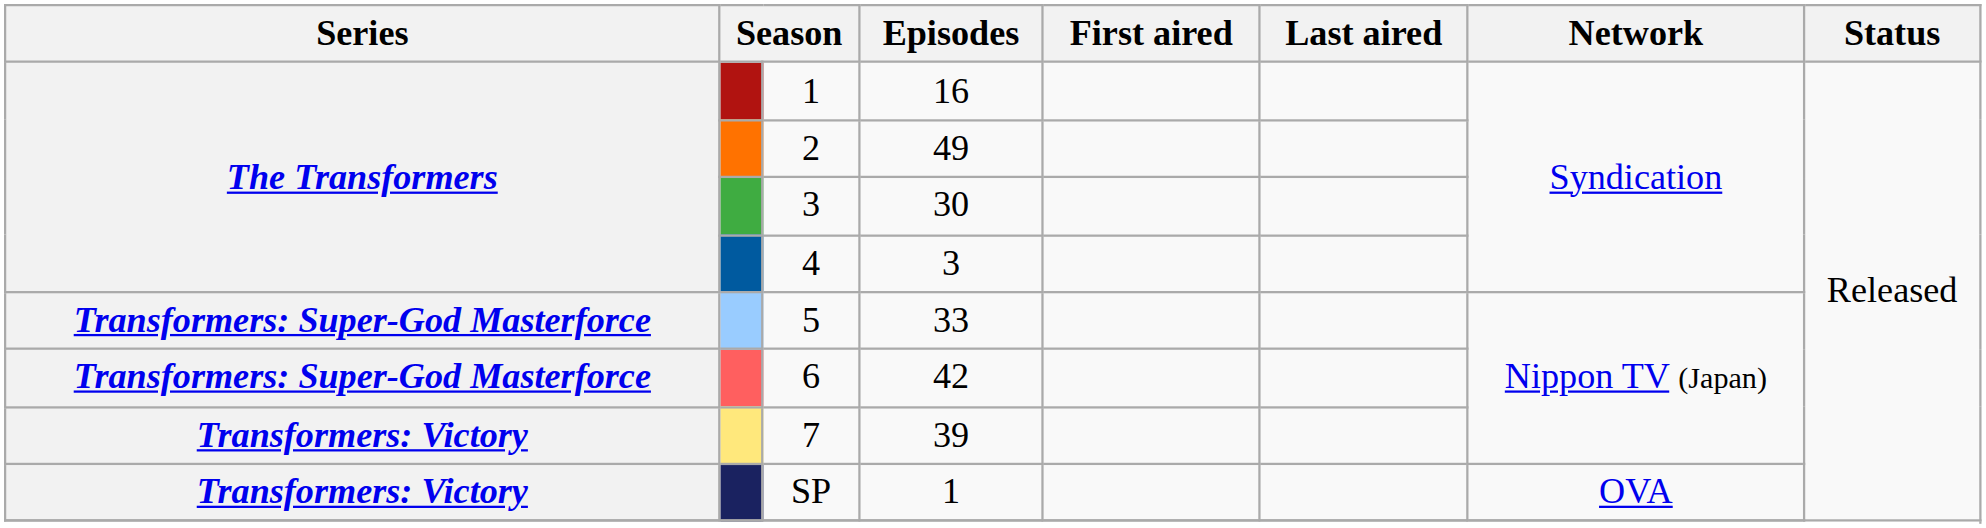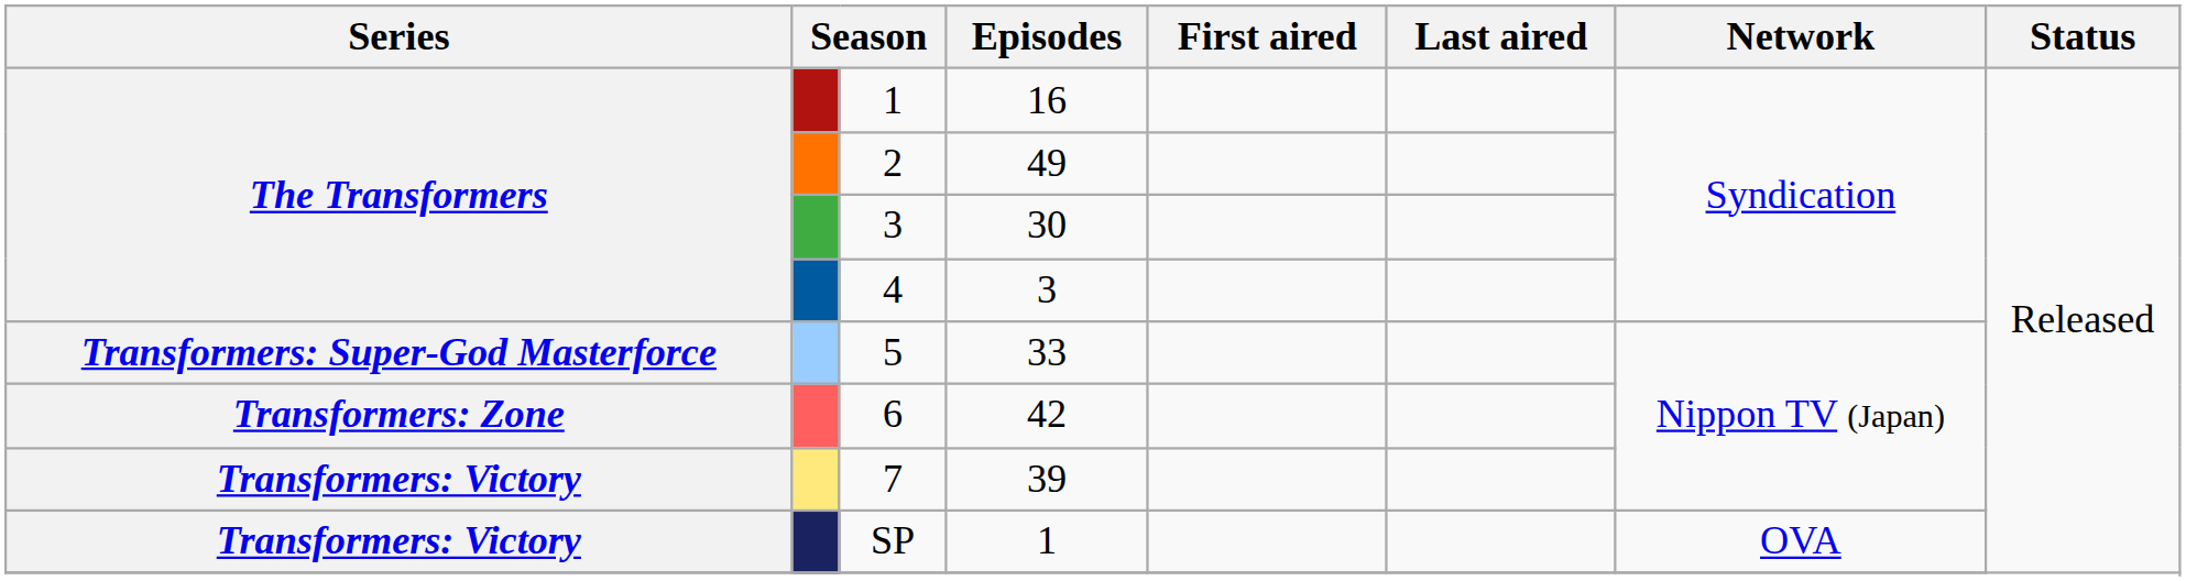 <table class="wikitable plainrowheaders" style="text-align: center" width="99%">
 <tr>
 <th scope="col">Series</th>
 <th scope="col" colspan="2">Season</th>
 <th scope="col">Episodes</th>
 <th scope="col">First aired</th>
 <th scope="col">Last aired</th>
 <th scope="col">Network</th>
 <th scope="col">Status</th>
 </tr>
 <tr>
 <th scope="row" rowspan="4"><em><a href='#'>The Transformers</a></em></th>
 <th scope="row" style="width:12px; background:#B11310;"></th>
 <td>1</td>
 <td>16</td>
 <td></td>
 <td></td>
 <td rowspan="4"><a href='#'>Syndication</a></td>
 <td rowspan="11">Released</td>
 </tr>
 <tr>
 <th scope="row" style="width:12px; background:#FF7200;"></th>
 <td>2</td>
 <td>49</td>
 <td></td>
 <td></td>
 </tr>
 <tr>
 <th scope="row" style="width:12px; background:#3FAC41;"></th>
 <td>3</td>
 <td>30</td>
 <td></td>
 <td></td>
 </tr>
 <tr>
 <th scope="row" style="width:12px; background:#005A9F;"></th>
 <td>4</td>
 <td>3</td>
 <td></td>
 <td></td>
 </tr>
 <tr>
 <th scope="row" rowspan="1"><em><a href='#'>Transformers: Super-God Masterforce</a></em></th>
 <th scope="row" style="width:12px; background:#99CCFF;"></th>
 <td>5</td>
 <td>33</td>
 <td></td>
 <td></td>
 <td rowspan="3"><a href='#'>Nippon TV</a> <small>(Japan)</small></td>
 </tr>
 <tr>
-<th scope="row" rowspan="1"><em><a href='#'>Transformers: Super-God Masterforce</a></em></th>
+<th scope="row" rowspan="1"><em><a href='#'>Transformers: Zone</a></em></th>
 <th scope="row" style="width:12px; background:#FF5F5F;"></th>
 <td>6</td>
 <td>42</td>
 <td></td>
 <td></td>
 </tr>
 <tr>
 <th scope="row" rowspan="1"><em><a href='#'>Transformers: Victory</a></em></th>
 <th scope="row" style="width:12px; background:#FFE87C;"></th>
 <td>7</td>
 <td>39</td>
 <td></td>
 <td></td>
 </tr>
 <tr>
 <th scope="row" rowspan="1"><em><a href='#'>Transformers: Victory</a></em></th>
 <th scope="row" style="width:12px; background:#1a2260;"></th>
 <td>SP</td>
 <td>1</td>
 <td></td>
 <td></td>
 <td><a href='#'>OVA</a></td>
 </tr>
 <tr>
 </tr>
 </table>
